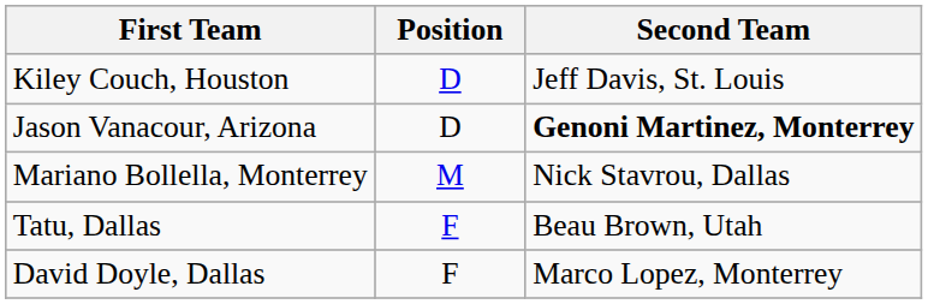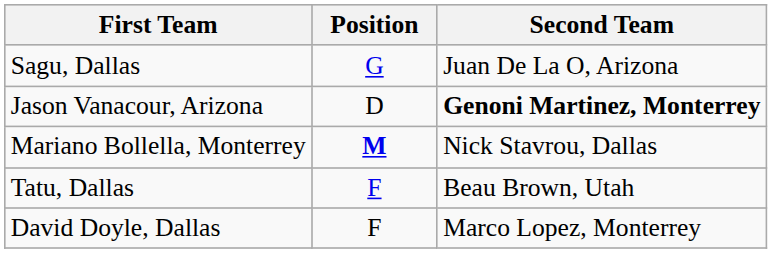 <table class="wikitable">
 <tr>
 <th>First Team</th>
 <th>  Position  </th>
 <th>Second Team</th>
 </tr>
 <tr>
-<td>Kiley Couch, Houston</td>
-<td align=center><a href='#'>D</a></td>
-<td>Jeff Davis, St. Louis</td>
+<td>Sagu, Dallas</td>
+<td align=center><a href='#'>G</a></td>
+<td>Juan De La O, Arizona</td>
 </tr>
 <tr>
 <td>Jason Vanacour, Arizona</td>
 <td align=center>D</td>
 <td><strong>Genoni Martinez, Monterrey</strong></td>
 </tr>
 <tr>
 <td>Mariano Bollella, Monterrey</td>
-<td align=center><a href='#'>M</a></td>
+<td align=center><strong><a href='#'>M</a></strong></td>
 <td>Nick Stavrou, Dallas</td>
 </tr>
 <tr>
 <td>Tatu, Dallas</td>
 <td align=center><a href='#'>F</a></td>
 <td>Beau Brown, Utah</td>
 </tr>
 <tr>
 <td>David Doyle, Dallas</td>
 <td align=center>F</td>
 <td>Marco Lopez, Monterrey</td>
 </tr>
 </table>
